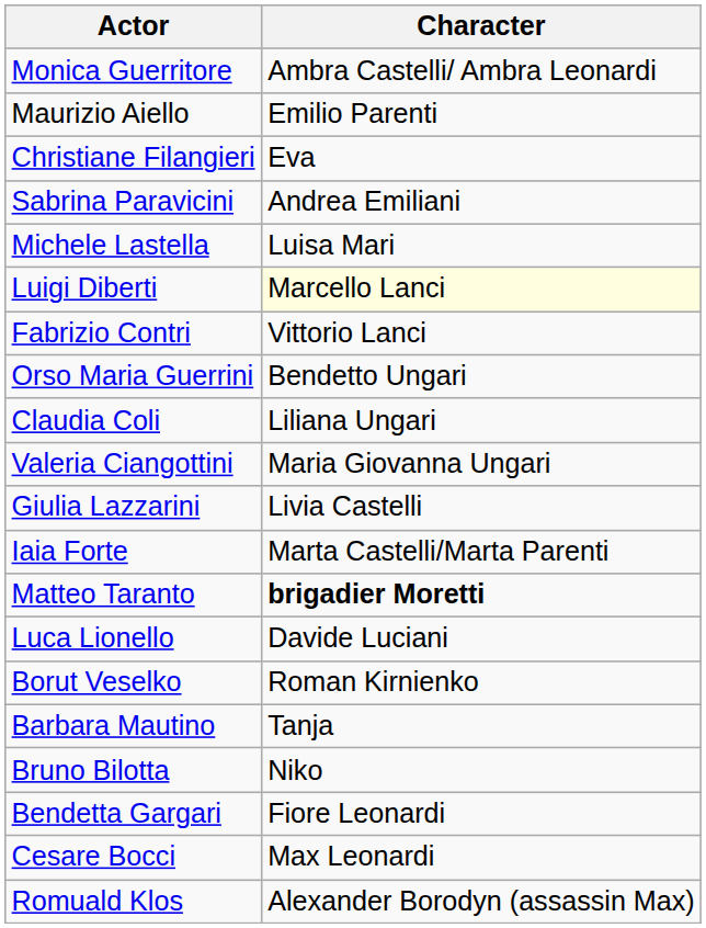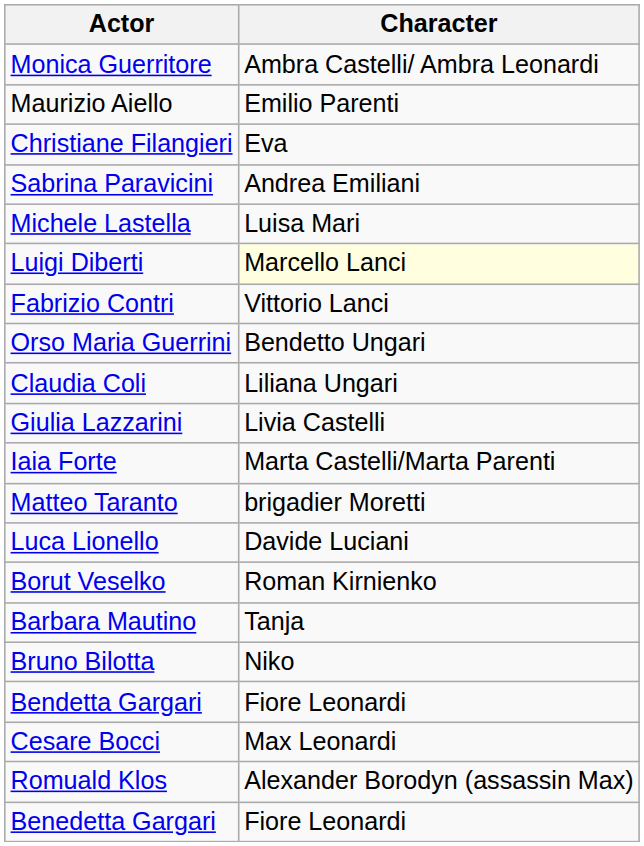 <table class="wikitable sortable">
 <tr>
 <th>Actor</th>
 <th>Character</th>
 </tr>
 <tr>
 <td><a href='#'>Monica Guerritore</a></td>
 <td>Ambra Castelli/ Ambra Leonardi</td>
 </tr>
 <tr>
 <td>Maurizio Aiello</td>
 <td>Emilio Parenti</td>
 </tr>
 <tr>
 <td><a href='#'>Christiane Filangieri</a></td>
 <td>Eva</td>
 </tr>
 <tr>
 <td><a href='#'>Sabrina Paravicini</a></td>
 <td>Andrea Emiliani</td>
 </tr>
 <tr>
 <td><a href='#'>Michele Lastella</a></td>
 <td>Luisa Mari</td>
 </tr>
 <tr>
 <td><a href='#'>Luigi Diberti</a></td>
 <td style="background: lightyellow;">Marcello Lanci</td>
 </tr>
 <tr>
 <td><a href='#'>Fabrizio Contri</a></td>
 <td>Vittorio Lanci</td>
 </tr>
 <tr>
 <td><a href='#'>Orso Maria Guerrini</a></td>
 <td>Bendetto Ungari</td>
 </tr>
 <tr>
 <td><a href='#'>Claudia Coli</a></td>
 <td>Liliana Ungari</td>
 </tr>
 <tr>
-<td><a href='#'>Valeria Ciangottini</a></td>
-<td>Maria Giovanna Ungari</td>
-</tr>
-<tr>
 <td><a href='#'>Giulia Lazzarini</a></td>
 <td>Livia Castelli</td>
 </tr>
 <tr>
 <td><a href='#'>Iaia Forte</a></td>
 <td>Marta Castelli/Marta Parenti</td>
 </tr>
 <tr>
 <td><a href='#'>Matteo Taranto</a></td>
-<td><strong>brigadier Moretti</strong></td>
+<td>brigadier Moretti</td>
 </tr>
 <tr>
 <td><a href='#'>Luca Lionello</a></td>
 <td>Davide Luciani</td>
 </tr>
 <tr>
 <td><a href='#'>Borut Veselko</a></td>
 <td>Roman Kirnienko</td>
 </tr>
 <tr>
 <td><a href='#'>Barbara Mautino</a></td>
 <td>Tanja</td>
 </tr>
 <tr>
 <td><a href='#'>Bruno Bilotta</a></td>
 <td>Niko</td>
 </tr>
 <tr>
 <td><a href='#'>Bendetta Gargari</a></td>
 <td>Fiore Leonardi</td>
 </tr>
 <tr>
 <td><a href='#'>Cesare Bocci</a></td>
 <td>Max Leonardi</td>
 </tr>
 <tr>
 <td><a href='#'>Romuald Klos</a></td>
 <td>Alexander Borodyn (assassin Max)</td>
 </tr>
+<tr>
+<td><a href='#'>Benedetta Gargari</a></td>
+<td>Fiore Leonardi</td>
+</tr>
 </table>
